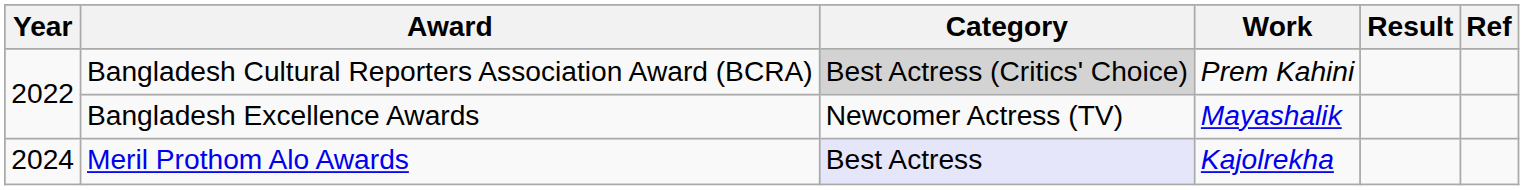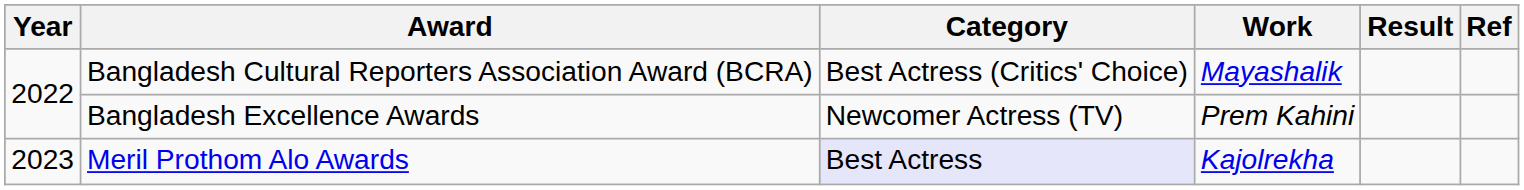 <table class="wikitable">
 <tr>
 <th>Year</th>
 <th>Award</th>
 <th>Category</th>
 <th>Work</th>
 <th>Result</th>
 <th>Ref</th>
 </tr>
 <tr>
 <td rowspan="2">2022</td>
 <td>Bangladesh Cultural Reporters Association Award (BCRA)</td>
-<td style="background: lightgrey;">Best Actress (Critics' Choice)</td>
-<td><em>Prem Kahini</em></td>
+<td>Best Actress (Critics' Choice)</td>
+<td><em><a href='#'>Mayashalik</a></em></td>
 <td></td>
 <td></td>
 </tr>
 <tr>
 <td>Bangladesh Excellence Awards</td>
 <td>Newcomer Actress (TV)</td>
-<td><em><a href='#'>Mayashalik</a></em></td>
+<td><em>Prem Kahini</em></td>
 <td></td>
 <td></td>
 </tr>
 <tr>
-<td>2024</td>
+<td>2023</td>
 <td><a href='#'>Meril Prothom Alo Awards</a></td>
 <td style="background: lavender;">Best Actress</td>
 <td><em><a href='#'>Kajolrekha</a></em></td>
 <td></td>
 <td></td>
 </tr>
 </table>
